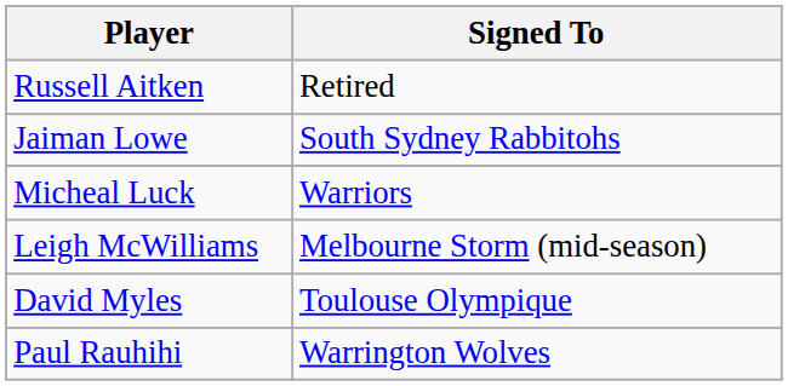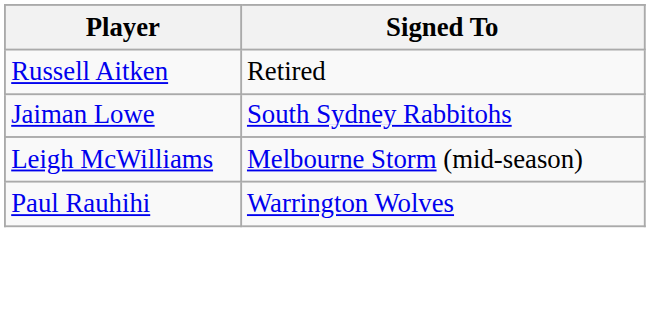 <table class="wikitable" style="font-size:90%">
 <tr style="background:#efefef;">
 <th style="width:120px;">Player</th>
 <th style="width:210px;">Signed To</th>
 </tr>
 <tr>
 <td><a href='#'>Russell Aitken</a></td>
 <td>Retired</td>
 </tr>
 <tr>
 <td><a href='#'>Jaiman Lowe</a></td>
 <td> <a href='#'>South Sydney Rabbitohs</a></td>
 </tr>
 <tr>
-<td><a href='#'>Micheal Luck</a></td>
-<td> <a href='#'>Warriors</a></td>
-</tr>
-<tr>
 <td><a href='#'>Leigh McWilliams</a></td>
 <td> <a href='#'>Melbourne Storm</a> (mid-season)</td>
-</tr>
-<tr>
-<td><a href='#'>David Myles</a></td>
-<td> <a href='#'>Toulouse Olympique</a></td>
 </tr>
 <tr>
 <td><a href='#'>Paul Rauhihi</a></td>
 <td> <a href='#'>Warrington Wolves</a></td>
 </tr>
 </table>
